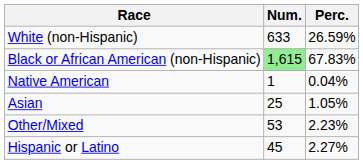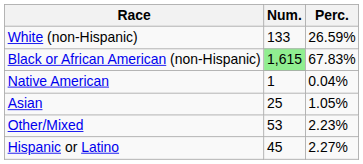 <table class="wikitable">
 <tr>
 <th>Race</th>
 <th>Num.</th>
 <th>Perc.</th>
 </tr>
 <tr>
 <td><a href='#'>White</a> (non-Hispanic)</td>
-<td>633</td>
+<td>133</td>
 <td>26.59%</td>
 </tr>
 <tr>
 <td><a href='#'>Black or African American</a> (non-Hispanic)</td>
 <td style="background: lightgreen;">1,615</td>
 <td>67.83%</td>
 </tr>
 <tr>
 <td><a href='#'>Native American</a></td>
 <td>1</td>
 <td>0.04%</td>
 </tr>
 <tr>
 <td><a href='#'>Asian</a></td>
 <td>25</td>
 <td>1.05%</td>
 </tr>
 <tr>
 <td><a href='#'>Other/Mixed</a></td>
 <td>53</td>
 <td>2.23%</td>
 </tr>
 <tr>
 <td><a href='#'>Hispanic</a> or <a href='#'>Latino</a></td>
 <td>45</td>
 <td>2.27%</td>
 </tr>
 </table>
